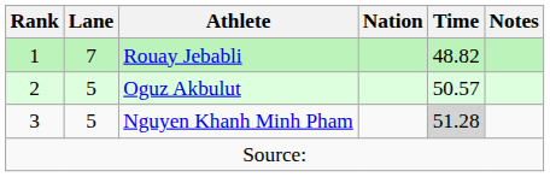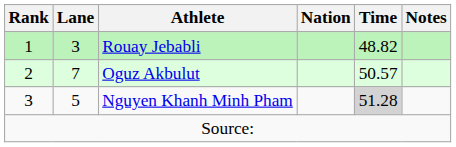 <table class="wikitable sortable" style="text-align:center;">
 <tr>
 <th scope="col">Rank</th>
 <th scope="col">Lane</th>
 <th scope="col">Athlete</th>
 <th scope="col">Nation</th>
 <th scope="col">Time</th>
 <th scope="col">Notes</th>
 </tr>
 <tr bgcolor="#bbf3bb">
 <td>1</td>
-<td>7</td>
+<td>3</td>
 <td align=left><a href='#'>Rouay Jebabli</a></td>
 <td align=left></td>
 <td>48.82</td>
 <td></td>
 </tr>
 <tr bgcolor=ddffdd>
 <td>2</td>
-<td>5</td>
+<td>7</td>
 <td align=left><a href='#'>Oguz Akbulut</a></td>
 <td align=left></td>
 <td>50.57</td>
 <td></td>
 </tr>
 <tr>
 <td>3</td>
 <td>5</td>
 <td align=left><a href='#'>Nguyen Khanh Minh Pham</a></td>
 <td align=left></td>
 <td style="background: lightgrey;">51.28</td>
 <td></td>
 </tr>
 <tr class="sortbottom">
 <td colspan=6>Source:</td>
 </tr>
 </table>
